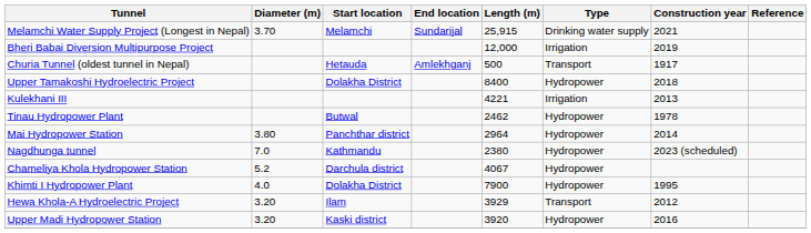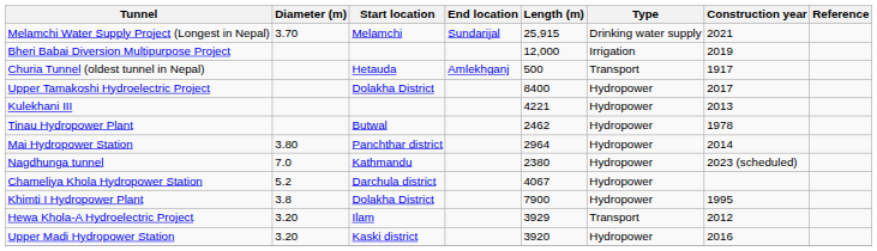 <table class="wikitable sortable">
 <tr>
 <th>Tunnel</th>
 <th>Diameter (m)</th>
 <th>Start location</th>
 <th>End location</th>
 <th>Length (m)</th>
 <th>Type</th>
 <th>Construction year</th>
 <th>Reference</th>
 </tr>
 <tr>
 <td><a href='#'>Melamchi Water Supply Project</a> (Longest in Nepal)</td>
 <td>3.70</td>
 <td><a href='#'>Melamchi</a></td>
 <td><a href='#'>Sundarijal</a></td>
 <td>25,915</td>
 <td>Drinking water supply</td>
 <td>2021</td>
 <td></td>
 </tr>
 <tr>
 <td><a href='#'>Bheri Babai Diversion Multipurpose Project</a></td>
 <td></td>
 <td></td>
 <td></td>
 <td>12,000</td>
 <td>Irrigation</td>
 <td>2019</td>
 <td></td>
 </tr>
 <tr>
 <td><a href='#'>Churia Tunnel</a> (oldest tunnel in Nepal)</td>
 <td></td>
 <td><a href='#'>Hetauda</a></td>
 <td><a href='#'>Amlekhganj</a></td>
 <td>500</td>
 <td>Transport</td>
 <td>1917</td>
 <td></td>
 </tr>
 <tr>
 <td><a href='#'>Upper Tamakoshi Hydroelectric Project</a></td>
 <td></td>
 <td><a href='#'>Dolakha District</a></td>
 <td></td>
 <td>8400</td>
 <td>Hydropower</td>
-<td>2018</td>
+<td>2017</td>
 <td></td>
 </tr>
 <tr>
 <td><a href='#'>Kulekhani III</a></td>
 <td></td>
 <td></td>
 <td></td>
 <td>4221</td>
-<td>Irrigation</td>
+<td>Hydropower</td>
 <td>2013</td>
 <td></td>
 </tr>
 <tr>
 <td><a href='#'>Tinau Hydropower Plant</a></td>
 <td></td>
 <td><a href='#'>Butwal</a></td>
 <td></td>
 <td>2462</td>
 <td>Hydropower</td>
 <td>1978</td>
 <td></td>
 </tr>
 <tr>
 <td><a href='#'>Mai Hydropower Station</a></td>
 <td>3.80</td>
 <td><a href='#'>Panchthar district</a></td>
 <td></td>
 <td>2964</td>
 <td>Hydropower</td>
 <td>2014</td>
 <td></td>
 </tr>
 <tr>
 <td><a href='#'>Nagdhunga tunnel</a></td>
 <td>7.0</td>
 <td><a href='#'>Kathmandu</a></td>
 <td></td>
 <td>2380</td>
 <td>Hydropower</td>
 <td>2023 (scheduled)</td>
 <td></td>
 </tr>
 <tr>
 <td><a href='#'>Chameliya Khola Hydropower Station</a></td>
 <td>5.2</td>
 <td><a href='#'>Darchula district</a></td>
 <td></td>
 <td>4067</td>
 <td>Hydropower</td>
 <td></td>
 <td></td>
 </tr>
 <tr>
 <td><a href='#'>Khimti I Hydropower Plant</a></td>
-<td>4.0</td>
+<td>3.8</td>
 <td><a href='#'>Dolakha District</a></td>
 <td></td>
 <td>7900</td>
 <td>Hydropower</td>
 <td>1995</td>
 <td></td>
 </tr>
 <tr>
 <td><a href='#'>Hewa Khola-A Hydroelectric Project</a></td>
 <td>3.20</td>
 <td><a href='#'>Ilam</a></td>
 <td></td>
 <td>3929</td>
 <td>Transport</td>
 <td>2012</td>
 <td></td>
 </tr>
 <tr>
 <td><a href='#'>Upper Madi Hydropower Station</a></td>
 <td>3.20</td>
 <td><a href='#'>Kaski district</a></td>
 <td></td>
 <td>3920</td>
 <td>Hydropower</td>
 <td>2016</td>
 <td></td>
 </tr>
 <tr>
 </tr>
 </table>
